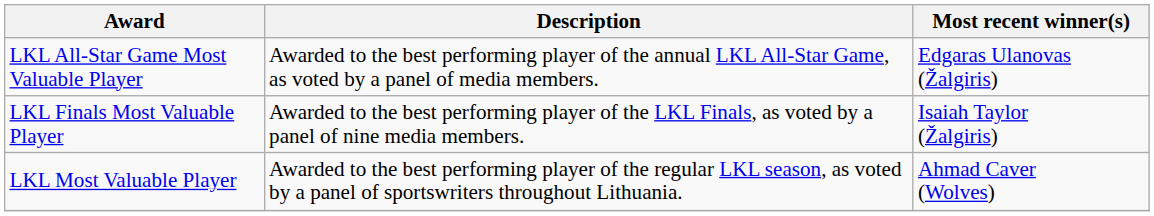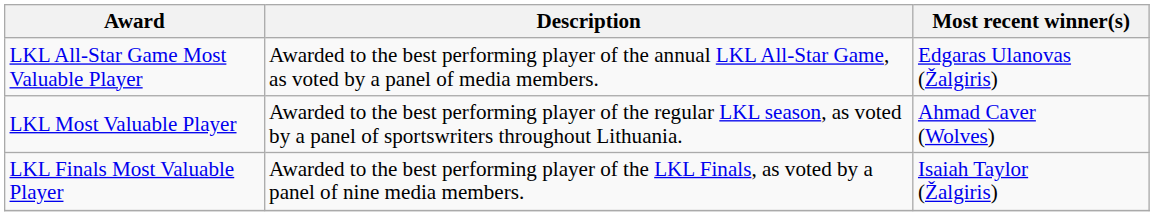 <table class="wikitable sortable">
 <tr>
 <th width="22%">Award</th>
 <th width="55%" class="unsortable">Description</th>
 <th width="20%" class="unsortable">Most recent winner(s)</th>
 </tr>
 <tr>
 <td><a href='#'>LKL All-Star Game Most Valuable Player</a></td>
 <td>Awarded to the best performing player of the annual <a href='#'>LKL All-Star Game</a>, as voted by a panel of media members.</td>
 <td> <a href='#'>Edgaras Ulanovas</a><br> (<a href='#'>Žalgiris</a>)</td>
 </tr>
 <tr>
+<td><a href='#'>LKL Most Valuable Player</a></td>
+<td>Awarded to the best performing player of the regular <a href='#'>LKL season</a>, as voted by a panel of sportswriters throughout Lithuania.</td>
+<td> <a href='#'>Ahmad Caver</a><br> (<a href='#'>Wolves</a>)</td>
+</tr>
+<tr>
 <td><a href='#'>LKL Finals Most Valuable Player</a></td>
 <td>Awarded to the best performing player of the <a href='#'>LKL Finals</a>, as voted by a panel of nine media members.</td>
 <td> <a href='#'>Isaiah Taylor</a><br> (<a href='#'>Žalgiris</a>)</td>
 </tr>
 <tr>
-<td><a href='#'>LKL Most Valuable Player</a></td>
-<td>Awarded to the best performing player of the regular <a href='#'>LKL season</a>, as voted by a panel of sportswriters throughout Lithuania.</td>
-<td> <a href='#'>Ahmad Caver</a><br> (<a href='#'>Wolves</a>)</td>
-</tr>
-<tr>
 </tr>
 </table>
